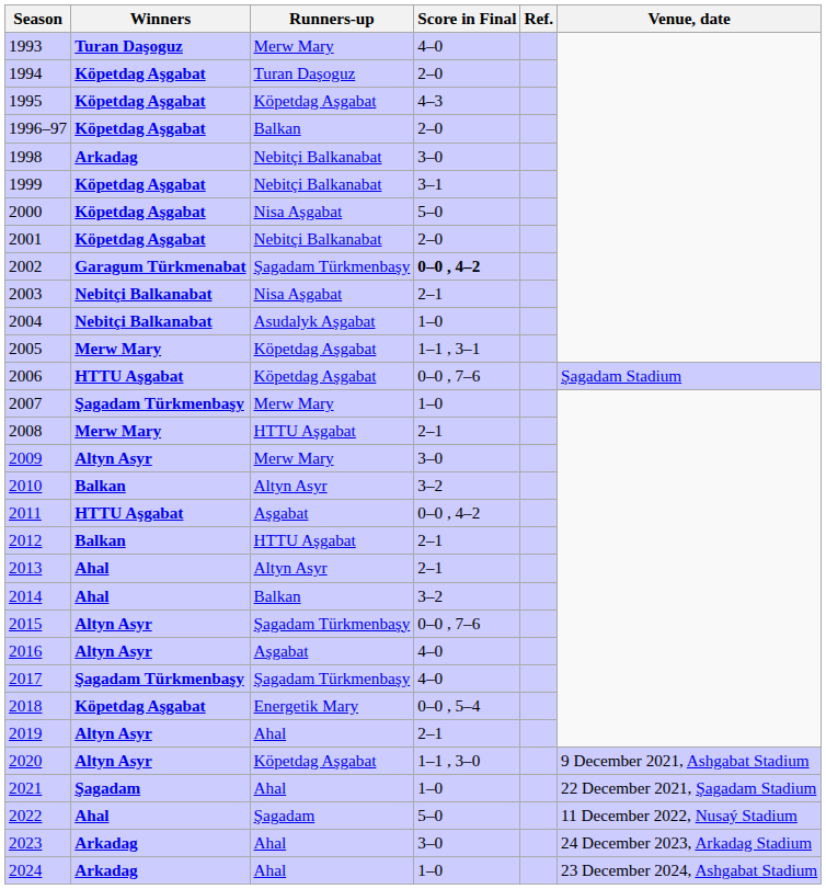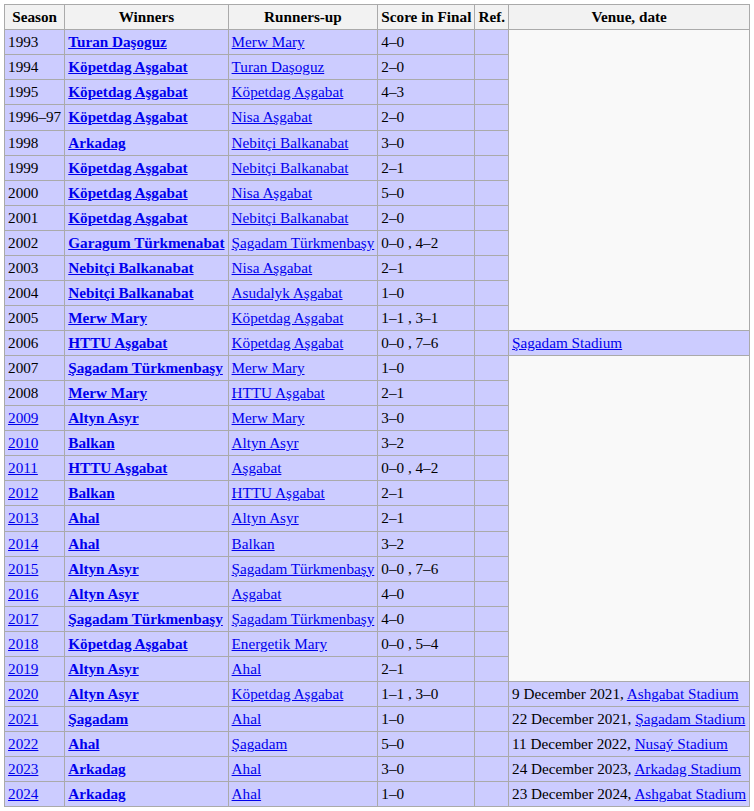 <table class="wikitable" style="font-size:95%;">
 <tr>
 <th>Season</th>
 <th>Winners</th>
 <th>Runners-up</th>
 <th>Score in Final</th>
 <th>Ref.</th>
 <th>Venue, date</th>
 </tr>
 <tr>
 </tr>
 <tr ! style="background:#CCCCFF;">
 <td>1993</td>
 <td><strong><a href='#'>Turan Daşoguz</a></strong></td>
 <td><a href='#'>Merw Mary</a></td>
 <td>4–0</td>
 <td></td>
 </tr>
 <tr>
 </tr>
 <tr ! style="background:#CCCCFF;">
 <td>1994</td>
 <td><strong><a href='#'>Köpetdag Aşgabat</a></strong></td>
 <td><a href='#'>Turan Daşoguz</a></td>
 <td>2–0</td>
 <td></td>
 </tr>
 <tr>
 </tr>
 <tr ! style="background:#CCCCFF;">
 <td>1995</td>
 <td><strong><a href='#'>Köpetdag Aşgabat</a></strong></td>
 <td><a href='#'>Köpetdag Aşgabat</a></td>
 <td>4–3</td>
 <td></td>
 </tr>
 <tr>
 </tr>
 <tr ! style="background:#CCCCFF;">
 <td>1996–97</td>
 <td><strong><a href='#'>Köpetdag Aşgabat</a></strong></td>
-<td><a href='#'>Balkan</a></td>
+<td><a href='#'>Nisa Aşgabat</a></td>
 <td>2–0</td>
 <td></td>
 </tr>
 <tr>
 </tr>
 <tr ! style="background:#CCCCFF;">
 <td>1998</td>
 <td><strong><a href='#'>Arkadag</a></strong></td>
 <td><a href='#'>Nebitçi Balkanabat</a></td>
 <td>3–0</td>
 <td></td>
 </tr>
 <tr>
 </tr>
 <tr ! style="background:#CCCCFF;">
 <td>1999</td>
 <td><strong><a href='#'>Köpetdag Aşgabat</a></strong></td>
 <td><a href='#'>Nebitçi Balkanabat</a></td>
-<td>3–1</td>
+<td>2–1 </td>
 <td></td>
 </tr>
 <tr>
 </tr>
 <tr ! style="background:#CCCCFF;">
 <td>2000</td>
 <td><strong><a href='#'>Köpetdag Aşgabat</a></strong></td>
 <td><a href='#'>Nisa Aşgabat</a></td>
 <td>5–0</td>
 <td></td>
 </tr>
 <tr>
 </tr>
 <tr ! style="background:#CCCCFF;">
 <td>2001</td>
 <td><strong><a href='#'>Köpetdag Aşgabat</a></strong></td>
 <td><a href='#'>Nebitçi Balkanabat</a></td>
 <td>2–0</td>
 <td></td>
 </tr>
 <tr>
 </tr>
 <tr ! style="background:#CCCCFF;">
 <td>2002</td>
 <td><strong><a href='#'>Garagum Türkmenabat</a></strong></td>
 <td><a href='#'>Şagadam Türkmenbaşy</a></td>
-<td><strong>0–0 , 4–2 </strong></td>
+<td>0–0 , 4–2 </td>
 <td></td>
 </tr>
 <tr>
 </tr>
 <tr ! style="background:#CCCCFF;">
 <td>2003</td>
 <td><strong><a href='#'>Nebitçi Balkanabat</a></strong></td>
 <td><a href='#'>Nisa Aşgabat</a></td>
 <td>2–1 </td>
 <td></td>
 </tr>
 <tr>
 </tr>
 <tr ! style="background:#CCCCFF;">
 <td>2004</td>
 <td><strong><a href='#'>Nebitçi Balkanabat</a></strong></td>
 <td><a href='#'>Asudalyk Aşgabat</a></td>
 <td>1–0</td>
 <td></td>
 </tr>
 <tr>
 </tr>
 <tr ! style="background:#CCCCFF;">
 <td>2005</td>
 <td><strong><a href='#'>Merw Mary</a></strong></td>
 <td><a href='#'>Köpetdag Aşgabat</a></td>
 <td>1–1 , 3–1 </td>
 <td></td>
 </tr>
 <tr>
 </tr>
 <tr ! style="background:#CCCCFF;">
 <td>2006</td>
 <td><strong><a href='#'>HTTU Aşgabat</a></strong></td>
 <td><a href='#'>Köpetdag Aşgabat</a></td>
 <td>0–0 , 7–6 </td>
 <td></td>
 <td><a href='#'>Şagadam Stadium</a></td>
 </tr>
 <tr>
 </tr>
 <tr ! style="background:#CCCCFF;">
 <td>2007</td>
 <td><strong><a href='#'>Şagadam Türkmenbaşy</a></strong></td>
 <td><a href='#'>Merw Mary</a></td>
 <td>1–0 </td>
 <td></td>
 </tr>
 <tr>
 </tr>
 <tr ! style="background:#CCCCFF;">
 <td>2008</td>
 <td><strong><a href='#'>Merw Mary</a></strong></td>
 <td><a href='#'>HTTU Aşgabat</a></td>
 <td>2–1</td>
 <td></td>
 </tr>
 <tr>
 </tr>
 <tr ! style="background:#CCCCFF;">
 <td><a href='#'>2009</a></td>
 <td><strong><a href='#'>Altyn Asyr</a></strong></td>
 <td><a href='#'>Merw Mary</a></td>
 <td>3–0</td>
 <td></td>
 </tr>
 <tr>
 </tr>
 <tr ! style="background:#CCCCFF;">
 <td><a href='#'>2010</a></td>
 <td><strong><a href='#'>Balkan</a></strong></td>
 <td><a href='#'>Altyn Asyr</a></td>
 <td>3–2</td>
 <td></td>
 </tr>
 <tr>
 </tr>
 <tr ! style="background:#CCCCFF;">
 <td><a href='#'>2011</a></td>
 <td><strong><a href='#'>HTTU Aşgabat</a></strong></td>
 <td><a href='#'>Aşgabat</a></td>
 <td>0–0 , 4–2 </td>
 <td></td>
 </tr>
 <tr>
 </tr>
 <tr ! style="background:#CCCCFF;">
 <td><a href='#'>2012</a></td>
 <td><strong><a href='#'>Balkan</a></strong></td>
 <td><a href='#'>HTTU Aşgabat</a></td>
 <td>2–1</td>
 <td></td>
 </tr>
 <tr>
 </tr>
 <tr ! style="background:#CCCCFF;">
 <td><a href='#'>2013</a></td>
 <td><strong><a href='#'>Ahal</a></strong></td>
 <td><a href='#'>Altyn Asyr</a></td>
 <td>2–1</td>
 <td></td>
 </tr>
 <tr>
 </tr>
 <tr ! style="background:#CCCCFF;">
 <td><a href='#'>2014</a></td>
 <td><strong><a href='#'>Ahal</a></strong></td>
 <td><a href='#'>Balkan</a></td>
 <td>3–2</td>
 <td></td>
 </tr>
 <tr>
 </tr>
 <tr ! style="background:#CCCCFF;">
 <td><a href='#'>2015</a></td>
 <td><strong><a href='#'>Altyn Asyr</a></strong></td>
 <td><a href='#'>Şagadam Türkmenbaşy</a></td>
 <td>0–0 , 7–6 </td>
 <td></td>
 </tr>
 <tr>
 </tr>
 <tr ! style="background:#CCCCFF;">
 <td><a href='#'>2016</a></td>
 <td><strong><a href='#'>Altyn Asyr</a></strong></td>
 <td><a href='#'>Aşgabat</a></td>
 <td>4–0</td>
 <td></td>
 </tr>
 <tr>
 </tr>
 <tr ! style="background:#CCCCFF;">
 <td><a href='#'>2017</a></td>
 <td><strong><a href='#'>Şagadam Türkmenbaşy</a></strong></td>
 <td><a href='#'>Şagadam Türkmenbaşy</a></td>
 <td>4–0</td>
 <td></td>
 </tr>
 <tr>
 </tr>
 <tr ! style="background:#CCCCFF;">
 <td><a href='#'>2018</a></td>
 <td><strong><a href='#'>Köpetdag Aşgabat</a></strong></td>
 <td><a href='#'>Energetik Mary</a></td>
 <td>0–0 , 5–4 </td>
 <td></td>
 </tr>
 <tr>
 </tr>
 <tr ! style="background:#CCCCFF;">
 <td><a href='#'>2019</a></td>
 <td><strong><a href='#'>Altyn Asyr</a></strong></td>
 <td><a href='#'>Ahal</a></td>
 <td>2–1</td>
 <td></td>
 </tr>
 <tr>
 </tr>
 <tr ! style="background:#CCCCFF;">
 <td><a href='#'>2020</a></td>
 <td><strong><a href='#'>Altyn Asyr</a></strong></td>
 <td><a href='#'>Köpetdag Aşgabat</a></td>
 <td>1–1 , 3–0 </td>
 <td></td>
 <td>9 December 2021, <a href='#'>Ashgabat Stadium</a></td>
 </tr>
 <tr>
 </tr>
 <tr ! style="background:#CCCCFF;">
 <td><a href='#'>2021</a></td>
 <td><strong><a href='#'>Şagadam</a></strong></td>
 <td><a href='#'>Ahal</a></td>
 <td>1–0</td>
 <td></td>
 <td>22 December 2021, <a href='#'>Şagadam Stadium</a></td>
 </tr>
 <tr>
 </tr>
 <tr ! style="background:#CCCCFF;">
 <td><a href='#'>2022</a></td>
 <td><strong><a href='#'>Ahal</a></strong></td>
 <td><a href='#'>Şagadam</a></td>
 <td>5–0</td>
 <td></td>
 <td>11 December 2022, <a href='#'>Nusaý Stadium</a></td>
 </tr>
 <tr>
 </tr>
 <tr ! style="background:#CCCCFF;">
 <td><a href='#'>2023</a></td>
 <td><strong><a href='#'>Arkadag</a></strong></td>
 <td><a href='#'>Ahal</a></td>
 <td>3–0</td>
 <td></td>
 <td>24 December 2023, <a href='#'>Arkadag Stadium</a></td>
 </tr>
 <tr>
 </tr>
 <tr ! style="background:#CCCCFF;">
 <td><a href='#'>2024</a></td>
 <td><strong><a href='#'>Arkadag</a></strong></td>
 <td><a href='#'>Ahal</a></td>
 <td>1–0</td>
 <td></td>
 <td>23 December 2024, <a href='#'>Ashgabat Stadium</a></td>
 </tr>
 </table>
